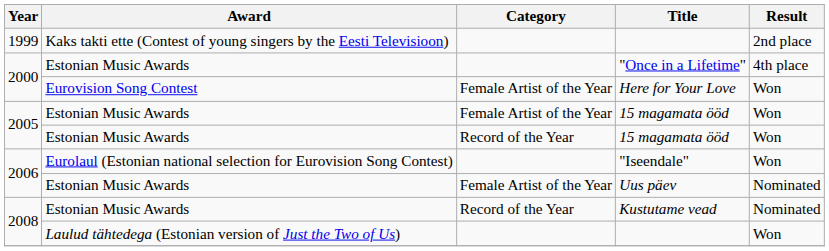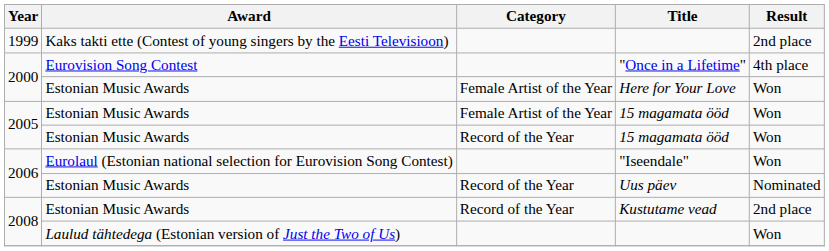 <table class="wikitable" border="3">
 <tr>
 <th>Year</th>
 <th>Award</th>
 <th>Category</th>
 <th>Title</th>
 <th>Result</th>
 </tr>
 <tr>
 <td rowspan="1">1999</td>
 <td>Kaks takti ette (Contest of young singers by the <a href='#'>Eesti Televisioon</a>)</td>
 <td></td>
 <td></td>
 <td>2nd place</td>
 </tr>
 <tr>
 <td rowspan="2">2000</td>
-<td>Estonian Music Awards</td>
+<td><a href='#'>Eurovision Song Contest</a></td>
 <td></td>
 <td>"<a href='#'>Once in a Lifetime</a>"</td>
 <td>4th place</td>
 </tr>
 <tr>
-<td><a href='#'>Eurovision Song Contest</a></td>
+<td>Estonian Music Awards</td>
 <td>Female Artist of the Year</td>
 <td><em>Here for Your Love</em></td>
 <td>Won</td>
 </tr>
 <tr>
 <td rowspan="2">2005</td>
 <td>Estonian Music Awards</td>
 <td>Female Artist of the Year</td>
 <td><em>15 magamata ööd</em></td>
 <td>Won</td>
 </tr>
 <tr>
 <td>Estonian Music Awards</td>
 <td>Record of the Year</td>
 <td><em>15 magamata ööd</em></td>
 <td>Won</td>
 </tr>
 <tr>
 <td rowspan="2">2006</td>
 <td><a href='#'>Eurolaul</a> (Estonian national selection for Eurovision Song Contest)</td>
 <td></td>
 <td>"Iseendale"</td>
 <td>Won</td>
 </tr>
 <tr>
 <td>Estonian Music Awards</td>
-<td>Female Artist of the Year</td>
+<td>Record of the Year</td>
 <td><em>Uus päev</em></td>
 <td>Nominated</td>
 </tr>
 <tr>
 <td rowspan="2">2008</td>
 <td>Estonian Music Awards</td>
 <td>Record of the Year</td>
 <td><em>Kustutame vead</em></td>
-<td>Nominated</td>
+<td>2nd place</td>
 </tr>
 <tr>
 <td><em>Laulud tähtedega</em> (Estonian version of <em><a href='#'>Just the Two of Us</a></em>)</td>
 <td></td>
 <td></td>
 <td>Won</td>
 </tr>
 <tr>
 </tr>
 </table>
